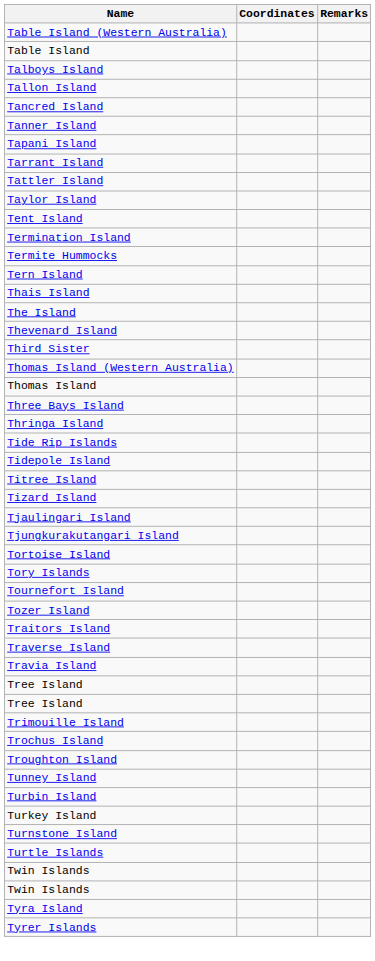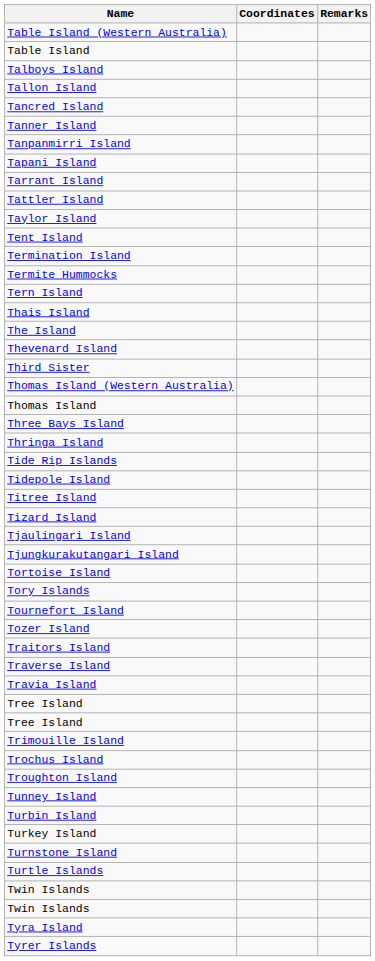 <table class="wikitable">
 <tr>
 <th>Name</th>
 <th>Coordinates</th>
 <th>Remarks</th>
 </tr>
 <tr>
 <td><a href='#'>Table Island (Western Australia)</a></td>
 <td></td>
 <td></td>
 </tr>
 <tr>
 <td>Table Island</td>
 <td></td>
 <td></td>
 </tr>
 <tr>
 <td><a href='#'>Talboys Island</a></td>
 <td></td>
 <td></td>
 </tr>
 <tr>
 <td><a href='#'>Tallon Island</a></td>
 <td></td>
 <td></td>
 </tr>
 <tr>
 <td><a href='#'>Tancred Island</a></td>
 <td></td>
 <td></td>
 </tr>
 <tr>
 <td><a href='#'>Tanner Island</a></td>
+<td></td>
+<td></td>
+</tr>
+<tr>
+<td><a href='#'>Tanpanmirri Island</a></td>
 <td></td>
 <td></td>
 </tr>
 <tr>
 <td><a href='#'>Tapani Island</a></td>
 <td></td>
 <td></td>
 </tr>
 <tr>
 <td><a href='#'>Tarrant Island</a></td>
 <td></td>
 <td></td>
 </tr>
 <tr>
 <td><a href='#'>Tattler Island</a></td>
 <td></td>
 <td></td>
 </tr>
 <tr>
 <td><a href='#'>Taylor Island</a></td>
 <td></td>
 <td></td>
 </tr>
 <tr>
 <td><a href='#'>Tent Island</a></td>
 <td></td>
 <td></td>
 </tr>
 <tr>
 <td><a href='#'>Termination Island</a></td>
 <td></td>
 <td></td>
 </tr>
 <tr>
 <td><a href='#'>Termite Hummocks</a></td>
 <td></td>
 <td></td>
 </tr>
 <tr>
 <td><a href='#'>Tern Island</a></td>
 <td></td>
 <td></td>
 </tr>
 <tr>
 <td><a href='#'>Thais Island</a></td>
 <td></td>
 <td></td>
 </tr>
 <tr>
 <td><a href='#'>The Island</a></td>
 <td></td>
 <td></td>
 </tr>
 <tr>
 <td><a href='#'>Thevenard Island</a></td>
 <td></td>
 <td></td>
 </tr>
 <tr>
 <td><a href='#'>Third Sister</a></td>
 <td></td>
 <td></td>
 </tr>
 <tr>
 <td><a href='#'>Thomas Island (Western Australia)</a></td>
 <td></td>
 <td></td>
 </tr>
 <tr>
 <td>Thomas Island</td>
 <td></td>
 <td></td>
 </tr>
 <tr>
 <td><a href='#'>Three Bays Island</a></td>
 <td></td>
 <td></td>
 </tr>
 <tr>
 <td><a href='#'>Thringa Island</a></td>
 <td></td>
 <td></td>
 </tr>
 <tr>
 <td><a href='#'>Tide Rip Islands</a></td>
 <td></td>
 <td></td>
 </tr>
 <tr>
 <td><a href='#'>Tidepole Island</a></td>
 <td></td>
 <td></td>
 </tr>
 <tr>
 <td><a href='#'>Titree Island</a></td>
 <td></td>
 <td></td>
 </tr>
 <tr>
 <td><a href='#'>Tizard Island</a></td>
 <td></td>
 <td></td>
 </tr>
 <tr>
 <td><a href='#'>Tjaulingari Island</a></td>
 <td></td>
 <td></td>
 </tr>
 <tr>
 <td><a href='#'>Tjungkurakutangari Island</a></td>
 <td></td>
 <td></td>
 </tr>
 <tr>
 <td><a href='#'>Tortoise Island</a></td>
 <td></td>
 <td></td>
 </tr>
 <tr>
 <td><a href='#'>Tory Islands</a></td>
 <td></td>
 <td></td>
 </tr>
 <tr>
 <td><a href='#'>Tournefort Island</a></td>
 <td></td>
 <td></td>
 </tr>
 <tr>
 <td><a href='#'>Tozer Island</a></td>
 <td></td>
 <td></td>
 </tr>
 <tr>
 <td><a href='#'>Traitors Island</a></td>
 <td></td>
 <td></td>
 </tr>
 <tr>
 <td><a href='#'>Traverse Island</a></td>
 <td></td>
 <td></td>
 </tr>
 <tr>
 <td><a href='#'>Travia Island</a></td>
 <td></td>
 <td></td>
 </tr>
 <tr>
 <td>Tree Island</td>
 <td></td>
 <td></td>
 </tr>
 <tr>
 <td>Tree Island</td>
 <td></td>
 <td></td>
 </tr>
 <tr>
 <td><a href='#'>Trimouille Island</a></td>
 <td></td>
 <td></td>
 </tr>
 <tr>
 <td><a href='#'>Trochus Island</a></td>
 <td></td>
 <td></td>
 </tr>
 <tr>
 <td><a href='#'>Troughton Island</a></td>
 <td></td>
 <td></td>
 </tr>
 <tr>
 <td><a href='#'>Tunney Island</a></td>
 <td></td>
 <td></td>
 </tr>
 <tr>
 <td><a href='#'>Turbin Island</a></td>
 <td></td>
 <td></td>
 </tr>
 <tr>
 <td>Turkey Island</td>
 <td></td>
 <td></td>
 </tr>
 <tr>
 <td><a href='#'>Turnstone Island</a></td>
 <td></td>
 <td></td>
 </tr>
 <tr>
 <td><a href='#'>Turtle Islands</a></td>
 <td></td>
 <td></td>
 </tr>
 <tr>
 <td>Twin Islands</td>
 <td></td>
 <td></td>
 </tr>
 <tr>
 <td>Twin Islands</td>
 <td></td>
 <td></td>
 </tr>
 <tr>
 <td><a href='#'>Tyra Island</a></td>
 <td></td>
 <td></td>
 </tr>
 <tr>
 <td><a href='#'>Tyrer Islands</a></td>
 <td></td>
 <td></td>
 </tr>
 </table>
